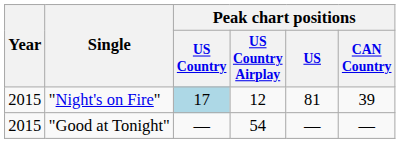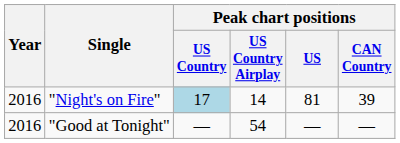 <table class="wikitable" style="text-align:center;">
 <tr>
 <th rowspan="2">Year</th>
 <th rowspan="2">Single</th>
 <th colspan="4">Peak chart positions</th>
 </tr>
 <tr style="font-size:smaller;">
 <th style="width:45px;"><a href='#'>US Country</a><br></th>
 <th style="width:45px;"><a href='#'>US Country Airplay</a><br></th>
 <th style="width:45px;"><a href='#'>US</a><br></th>
 <th style="width:45px;"><a href='#'>CAN Country</a><br></th>
 </tr>
 <tr>
-<td>2015</td>
+<td>2016</td>
 <td align="left">"<a href='#'>Night's on Fire</a>"</td>
 <td style="background: lightblue;">17</td>
-<td>12</td>
+<td>14</td>
 <td>81</td>
 <td>39</td>
 </tr>
 <tr>
-<td>2015</td>
+<td>2016</td>
 <td align="left">"Good at Tonight"</td>
 <td>—</td>
 <td>54</td>
 <td>—</td>
 <td>—</td>
 </tr>
 </table>
